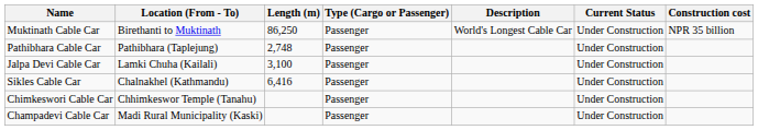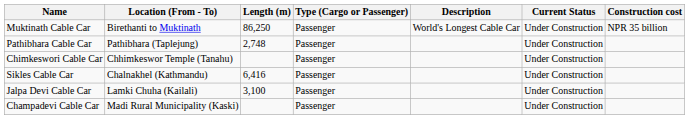 <table class="wikitable sortable">
 <tr>
 <th>Name</th>
 <th>Location (From - To)</th>
 <th>Length (m)</th>
 <th>Type (Cargo or Passenger)</th>
 <th>Description</th>
 <th>Current Status</th>
 <th>Construction cost</th>
 </tr>
 <tr>
 <td>Muktinath Cable Car </td>
 <td>Birethanti to <a href='#'>Muktinath</a></td>
 <td>86,250</td>
 <td>Passenger</td>
 <td>World's Longest Cable Car</td>
 <td>Under Construction</td>
 <td>NPR 35 billion</td>
 </tr>
 <tr>
 <td>Pathibhara Cable Car</td>
 <td>Pathibhara (Taplejung)</td>
 <td>2,748</td>
 <td>Passenger</td>
 <td></td>
 <td>Under Construction</td>
 <td></td>
 </tr>
 <tr>
-<td>Jalpa Devi Cable Car</td>
-<td>Lamki Chuha (Kailali)</td>
-<td>3,100</td>
+<td>Chimkeswori Cable Car</td>
+<td>Chhimkeswor Temple (Tanahu)</td>
+<td></td>
 <td>Passenger</td>
 <td></td>
 <td>Under Construction</td>
 <td></td>
 </tr>
 <tr>
 <td>Sikles Cable Car</td>
 <td>Chalnakhel (Kathmandu)</td>
 <td>6,416</td>
 <td>Passenger</td>
 <td></td>
 <td>Under Construction</td>
 <td></td>
 </tr>
 <tr>
-<td>Chimkeswori Cable Car</td>
-<td>Chhimkeswor Temple (Tanahu)</td>
-<td></td>
+<td>Jalpa Devi Cable Car</td>
+<td>Lamki Chuha (Kailali)</td>
+<td>3,100</td>
 <td>Passenger</td>
 <td></td>
 <td>Under Construction</td>
 <td></td>
 </tr>
 <tr>
 <td>Champadevi Cable Car</td>
 <td>Madi Rural Municipality (Kaski)</td>
 <td></td>
 <td>Passenger</td>
 <td></td>
 <td>Under Construction</td>
 <td></td>
 </tr>
 </table>
